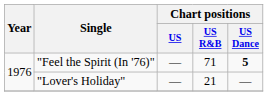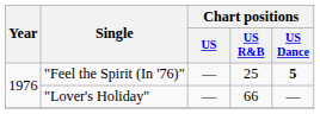 <table class="wikitable" style="text-align:center;">
 <tr>
 <th rowspan="2">Year</th>
 <th rowspan="2">Single</th>
 <th colspan="3">Chart positions</th>
 </tr>
 <tr style="font-size:smaller;">
 <th width="40"><a href='#'>US</a></th>
 <th width="40"><a href='#'>US<br>R&B</a></th>
 <th width="40"><a href='#'>US<br>Dance</a></th>
 </tr>
 <tr>
 <td rowspan="2">1976</td>
 <td align="left">"Feel the Spirit (In '76)"</td>
 <td>—</td>
-<td>71</td>
+<td>25</td>
 <td><strong>5</strong></td>
 </tr>
 <tr>
 <td align="left">"Lover's Holiday"</td>
 <td>—</td>
-<td>21</td>
+<td>66</td>
 <td>—</td>
 </tr>
 <tr>
 </tr>
 </table>
